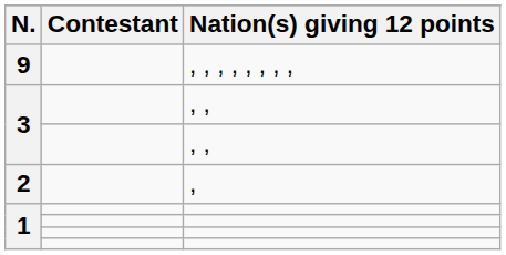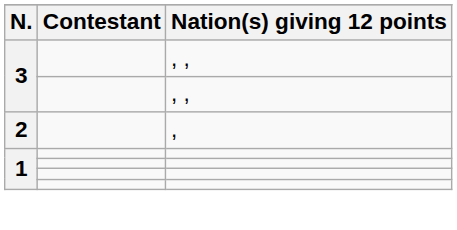 <table class="wikitable plainrowheaders">
 <tr>
 </tr>
 <tr>
 <th scope="col">N.</th>
 <th scope="col">Contestant</th>
 <th scope="col">Nation(s) giving 12 points</th>
-</tr>
-<tr>
-<th scope="row">9</th>
-<td></td>
-<td>, , , <strong></strong>, <strong></strong>, <strong></strong>, , <strong></strong>, </td>
 </tr>
 <tr>
 <th scope="row" rowspan="2">3</th>
 <td></td>
 <td>, , </td>
 </tr>
 <tr>
 <td></td>
 <td>, , </td>
 </tr>
 <tr>
 <th scope="row">2</th>
 <td></td>
 <td><strong></strong>, </td>
 </tr>
 <tr>
 <th scope="row" rowspan="4">1</th>
 <td></td>
 <td></td>
 </tr>
 <tr>
 <td></td>
 <td></td>
 </tr>
 <tr>
 <td></td>
 <td><strong></strong></td>
 </tr>
 <tr>
 <td></td>
 <td></td>
 </tr>
 </table>
